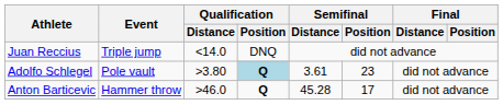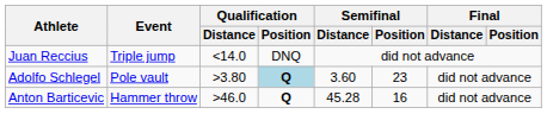 <table class=wikitable style="font-size:90%;">
 <tr>
 <th rowspan="2">Athlete</th>
 <th rowspan="2">Event</th>
 <th colspan="2">Qualification</th>
 <th colspan="2">Semifinal</th>
 <th colspan="2">Final</th>
 </tr>
 <tr style="font-size:95%">
 <th>Distance</th>
 <th>Position</th>
 <th>Distance</th>
 <th>Position</th>
 <th>Distance</th>
 <th>Position</th>
 </tr>
 <tr align=center>
 <td align=left><a href='#'>Juan Reccius</a></td>
 <td align=left><a href='#'>Triple jump</a></td>
 <td><14.0</td>
 <td>DNQ</td>
 <td colspan=4>did not advance</td>
 </tr>
 <tr align=center>
 <td align=left><a href='#'>Adolfo Schlegel</a></td>
 <td align=left><a href='#'>Pole vault</a></td>
 <td>>3.80</td>
 <td style="background: lightblue;"><strong>Q</strong></td>
-<td>3.61</td>
+<td>3.60</td>
 <td>23</td>
 <td colspan=2>did not advance</td>
 </tr>
 <tr align=center>
 <td align=left><a href='#'>Anton Barticevic</a></td>
 <td align=left><a href='#'>Hammer throw</a></td>
 <td>>46.0</td>
 <td><strong>Q</strong></td>
 <td>45.28</td>
-<td>17</td>
+<td>16</td>
 <td colspan=2>did not advance</td>
 </tr>
 </table>
